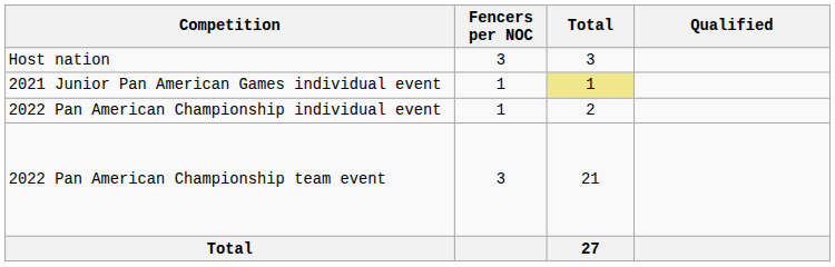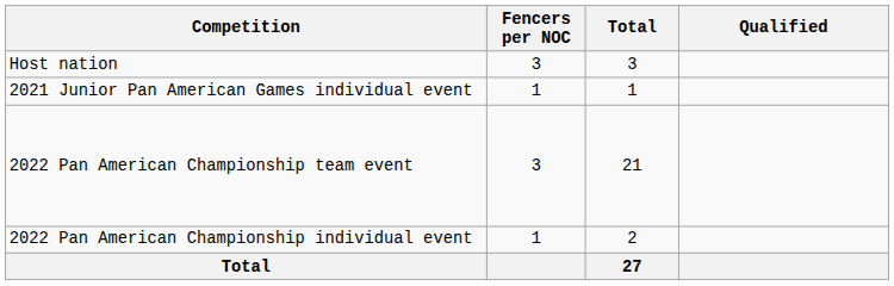 <table class = "wikitable" width=700>
 <tr>
 <th width=500>Competition</th>
 <th width=80>Fencers per NOC</th>
 <th width=80>Total</th>
 <th width=200>Qualified</th>
 </tr>
 <tr>
 <td>Host nation</td>
 <td align="center">3</td>
 <td align="center">3</td>
 <td></td>
 </tr>
 <tr>
 <td>2021 Junior Pan American Games individual event</td>
 <td align="center">1</td>
-<td align="center" style="background: khaki;">1</td>
+<td align="center">1</td>
 <td></td>
+</tr>
+<tr>
+<td>2022 Pan American Championship team event</td>
+<td align="center">3</td>
+<td align="center">21</td>
+<td><br><br><br><br><br><br></td>
 </tr>
 <tr>
 <td>2022 Pan American Championship individual event</td>
 <td align="center">1</td>
 <td align="center">2</td>
 <td><br></td>
 </tr>
 <tr>
-<td>2022 Pan American Championship team event</td>
-<td align="center">3</td>
-<td align="center">21</td>
-<td><br><br><br><br><br><br></td>
-</tr>
-<tr>
 <th>Total</th>
 <th></th>
 <th>27</th>
 <th></th>
 </tr>
 </table>
